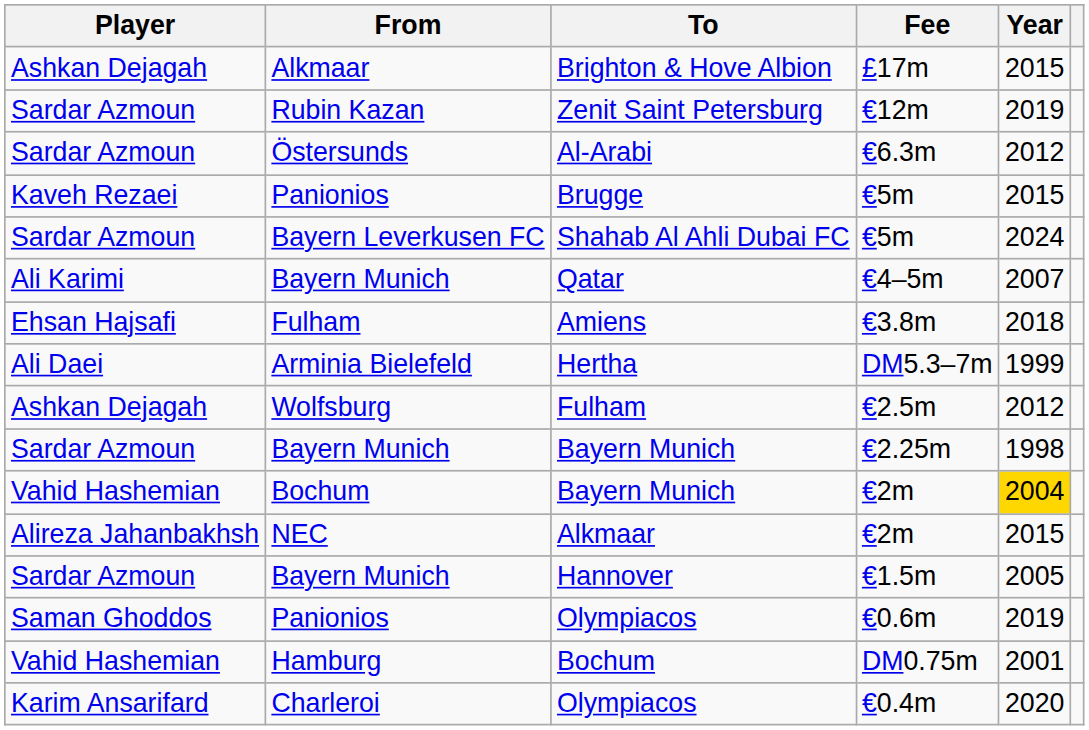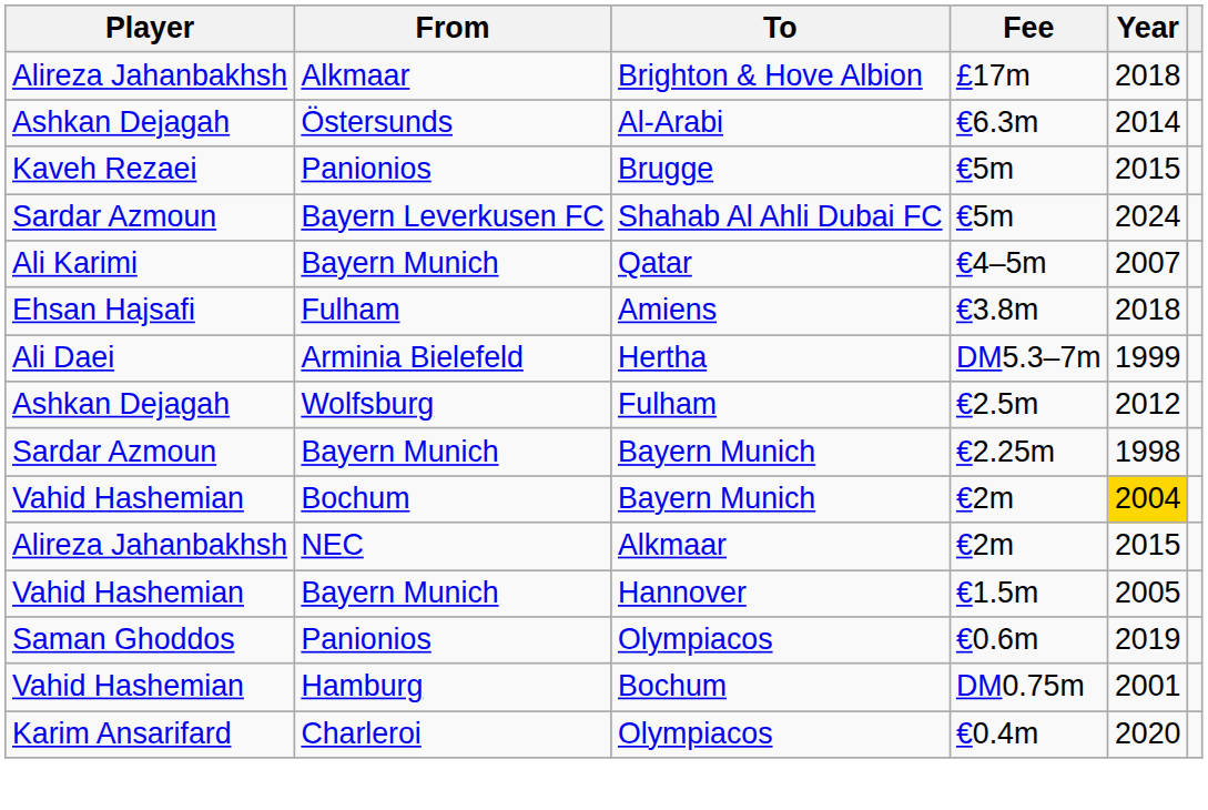 <table class="wikitable sortable" style=";">
 <tr>
 <th>Player</th>
 <th>From</th>
 <th>To</th>
 <th>Fee</th>
 <th>Year</th>
 <th></th>
 </tr>
 <tr>
-<td><a href='#'>Ashkan Dejagah</a></td>
+<td><a href='#'>Alireza Jahanbakhsh</a></td>
 <td> <a href='#'>Alkmaar</a></td>
 <td> <a href='#'>Brighton & Hove Albion</a></td>
 <td><a href='#'>£</a>17m</td>
-<td>2015</td>
+<td>2018</td>
 <td></td>
 </tr>
 <tr>
-<td><a href='#'>Sardar Azmoun</a></td>
-<td> <a href='#'>Rubin Kazan</a></td>
-<td> <a href='#'>Zenit Saint Petersburg</a></td>
-<td><a href='#'>€</a>12m</td>
-<td>2019</td>
-<td></td>
-</tr>
-<tr>
-<td><a href='#'>Sardar Azmoun</a></td>
+<td><a href='#'>Ashkan Dejagah</a></td>
 <td> <a href='#'>Östersunds</a></td>
 <td> <a href='#'>Al-Arabi</a></td>
 <td><a href='#'>€</a>6.3m</td>
-<td>2012</td>
+<td>2014</td>
 <td></td>
 </tr>
 <tr>
 <td><a href='#'>Kaveh Rezaei</a></td>
 <td> <a href='#'>Panionios</a></td>
 <td> <a href='#'>Brugge</a></td>
 <td><a href='#'>€</a>5m</td>
 <td>2015</td>
 <td></td>
 </tr>
 <tr>
 <td><a href='#'>Sardar Azmoun</a></td>
 <td> <a href='#'>Bayern Leverkusen FC</a></td>
 <td> <a href='#'>Shahab Al Ahli Dubai FC</a></td>
 <td><a href='#'>€</a>5m</td>
 <td>2024</td>
 </tr>
 <tr>
 <td><a href='#'>Ali Karimi</a></td>
 <td> <a href='#'>Bayern Munich</a></td>
 <td> <a href='#'>Qatar</a></td>
 <td><a href='#'>€</a>4–5m</td>
 <td>2007</td>
 <td></td>
 </tr>
 <tr>
 <td><a href='#'>Ehsan Hajsafi</a></td>
 <td> <a href='#'>Fulham</a></td>
 <td> <a href='#'>Amiens</a></td>
 <td><a href='#'>€</a>3.8m</td>
 <td>2018</td>
 <td></td>
 </tr>
 <tr>
 <td><a href='#'>Ali Daei</a></td>
 <td> <a href='#'>Arminia Bielefeld</a></td>
 <td> <a href='#'>Hertha</a></td>
 <td><a href='#'>DM</a>5.3–7m</td>
 <td>1999</td>
 <td></td>
 </tr>
 <tr>
 <td><a href='#'>Ashkan Dejagah</a></td>
 <td> <a href='#'>Wolfsburg</a></td>
 <td> <a href='#'>Fulham</a></td>
 <td><a href='#'>€</a>2.5m</td>
 <td>2012</td>
 <td></td>
 </tr>
 <tr>
 <td><a href='#'>Sardar Azmoun</a></td>
 <td> <a href='#'>Bayern Munich</a></td>
 <td> <a href='#'>Bayern Munich</a></td>
 <td><a href='#'>€</a>2.25m</td>
 <td>1998</td>
 <td></td>
 </tr>
 <tr>
 <td><a href='#'>Vahid Hashemian</a></td>
 <td> <a href='#'>Bochum</a></td>
 <td> <a href='#'>Bayern Munich</a></td>
 <td><a href='#'>€</a>2m</td>
 <td style="background: gold;">2004</td>
 <td></td>
 </tr>
 <tr>
 <td><a href='#'>Alireza Jahanbakhsh</a></td>
 <td> <a href='#'>NEC</a></td>
 <td> <a href='#'>Alkmaar</a></td>
 <td><a href='#'>€</a>2m</td>
 <td>2015</td>
 <td></td>
 </tr>
 <tr>
-<td><a href='#'>Sardar Azmoun</a></td>
+<td><a href='#'>Vahid Hashemian</a></td>
 <td> <a href='#'>Bayern Munich</a></td>
 <td> <a href='#'>Hannover</a></td>
 <td><a href='#'>€</a>1.5m</td>
 <td>2005</td>
 <td></td>
 </tr>
 <tr>
 <td><a href='#'>Saman Ghoddos</a></td>
 <td> <a href='#'>Panionios</a></td>
 <td> <a href='#'>Olympiacos</a></td>
 <td><a href='#'>€</a>0.6m</td>
 <td>2019</td>
 <td></td>
 </tr>
 <tr>
 <td><a href='#'>Vahid Hashemian</a></td>
 <td> <a href='#'>Hamburg</a></td>
 <td> <a href='#'>Bochum</a></td>
 <td><a href='#'>DM</a>0.75m</td>
 <td>2001</td>
 <td></td>
 </tr>
 <tr>
 <td><a href='#'>Karim Ansarifard</a></td>
 <td> <a href='#'>Charleroi</a></td>
 <td> <a href='#'>Olympiacos</a></td>
 <td><a href='#'>€</a>0.4m</td>
 <td>2020</td>
 <td></td>
 </tr>
 </table>
